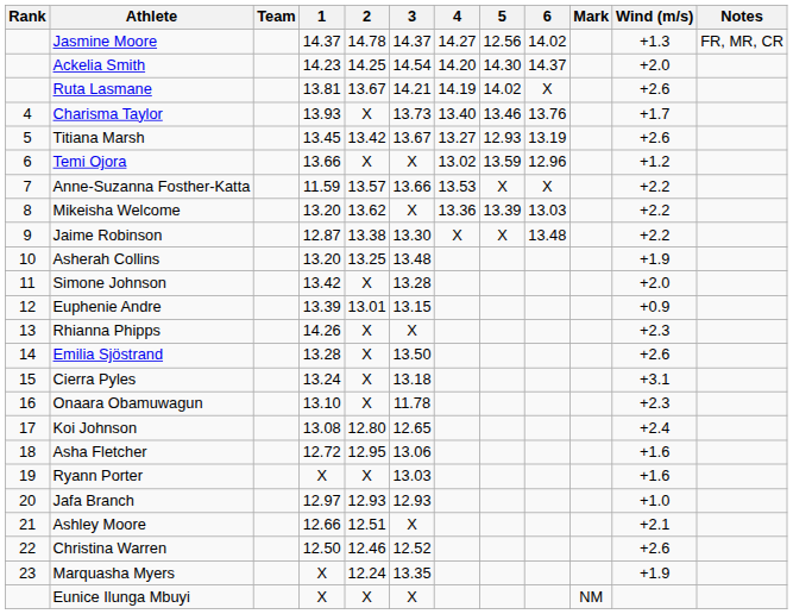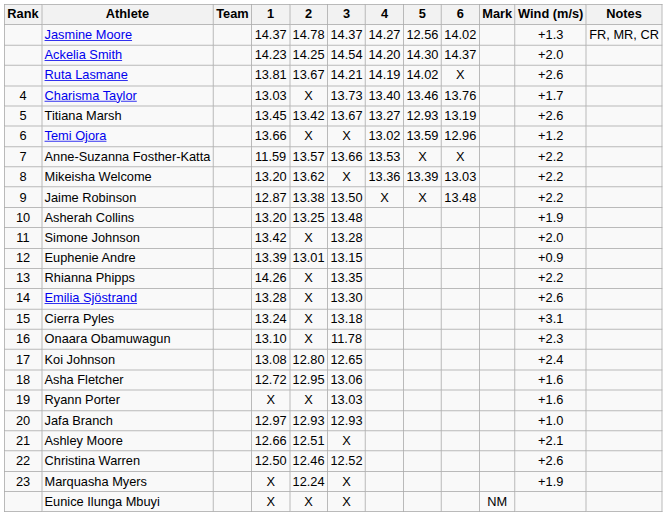 <table class="wikitable sortable" style="text-align:center">
 <tr>
 <th>Rank</th>
 <th>Athlete</th>
 <th>Team</th>
 <th>1</th>
 <th>2</th>
 <th>3</th>
 <th>4</th>
 <th>5</th>
 <th>6</th>
 <th>Mark</th>
 <th>Wind (m/s)</th>
 <th>Notes</th>
 </tr>
 <tr>
 <td></td>
 <td align=left> <a href='#'>Jasmine Moore</a></td>
 <td></td>
 <td>14.37</td>
 <td>14.78</td>
 <td>14.37</td>
 <td>14.27</td>
 <td>12.56</td>
 <td>14.02</td>
 <td></td>
 <td>+1.3</td>
 <td>FR, MR, CR</td>
 </tr>
 <tr>
 <td></td>
 <td align=left> <a href='#'>Ackelia Smith</a></td>
 <td></td>
 <td>14.23</td>
 <td>14.25</td>
 <td>14.54</td>
 <td>14.20</td>
 <td>14.30</td>
 <td>14.37</td>
 <td></td>
 <td>+2.0</td>
 <td></td>
 </tr>
 <tr>
 <td></td>
 <td align=left> <a href='#'>Ruta Lasmane</a></td>
 <td></td>
 <td>13.81</td>
 <td>13.67</td>
 <td>14.21</td>
 <td>14.19</td>
 <td>14.02</td>
 <td>X</td>
 <td></td>
 <td>+2.6</td>
 <td></td>
 </tr>
 <tr>
 <td>4</td>
 <td align=left> <a href='#'>Charisma Taylor</a></td>
 <td></td>
-<td>13.93</td>
+<td>13.03</td>
 <td>X</td>
 <td>13.73</td>
 <td>13.40</td>
 <td>13.46</td>
 <td>13.76</td>
 <td></td>
 <td>+1.7</td>
 <td></td>
 </tr>
 <tr>
 <td>5</td>
 <td align=left> Titiana Marsh</td>
 <td></td>
 <td>13.45</td>
 <td>13.42</td>
 <td>13.67</td>
 <td>13.27</td>
 <td>12.93</td>
 <td>13.19</td>
 <td></td>
 <td>+2.6</td>
 <td></td>
 </tr>
 <tr>
 <td>6</td>
 <td align=left> <a href='#'>Temi Ojora</a></td>
 <td></td>
 <td>13.66</td>
 <td>X</td>
 <td>X</td>
 <td>13.02</td>
 <td>13.59</td>
 <td>12.96</td>
 <td></td>
 <td>+1.2</td>
 <td></td>
 </tr>
 <tr>
 <td>7</td>
 <td align=left> Anne-Suzanna Fosther-Katta</td>
 <td></td>
 <td>11.59</td>
 <td>13.57</td>
 <td>13.66</td>
 <td>13.53</td>
 <td>X</td>
 <td>X</td>
 <td></td>
 <td>+2.2</td>
 <td></td>
 </tr>
 <tr>
 <td>8</td>
 <td align=left> Mikeisha Welcome</td>
 <td></td>
 <td>13.20</td>
 <td>13.62</td>
 <td>X</td>
 <td>13.36</td>
 <td>13.39</td>
 <td>13.03</td>
 <td></td>
 <td>+2.2</td>
 <td></td>
 </tr>
 <tr>
 <td>9</td>
 <td align=left> Jaime Robinson</td>
 <td></td>
 <td>12.87</td>
 <td>13.38</td>
-<td>13.30</td>
+<td>13.50</td>
 <td>X</td>
 <td>X</td>
 <td>13.48</td>
 <td></td>
 <td>+2.2</td>
 <td></td>
 </tr>
 <tr>
 <td>10</td>
 <td align=left> Asherah Collins</td>
 <td></td>
 <td>13.20</td>
 <td>13.25</td>
 <td>13.48</td>
 <td></td>
 <td></td>
 <td></td>
 <td></td>
 <td>+1.9</td>
 <td></td>
 </tr>
 <tr>
 <td>11</td>
 <td align=left> Simone Johnson</td>
 <td></td>
 <td>13.42</td>
 <td>X</td>
 <td>13.28</td>
 <td></td>
 <td></td>
 <td></td>
 <td></td>
 <td>+2.0</td>
 <td></td>
 </tr>
 <tr>
 <td>12</td>
 <td align=left> Euphenie Andre</td>
 <td></td>
 <td>13.39</td>
 <td>13.01</td>
 <td>13.15</td>
 <td></td>
 <td></td>
 <td></td>
 <td></td>
 <td>+0.9</td>
 <td></td>
 </tr>
 <tr>
 <td>13</td>
 <td align=left> Rhianna Phipps</td>
 <td></td>
 <td>14.26</td>
 <td>X</td>
-<td>X</td>
+<td>13.35</td>
 <td></td>
 <td></td>
 <td></td>
 <td></td>
-<td>+2.3</td>
+<td>+2.2</td>
 <td></td>
 </tr>
 <tr>
 <td>14</td>
 <td align=left> <a href='#'>Emilia Sjöstrand</a></td>
 <td></td>
 <td>13.28</td>
 <td>X</td>
-<td>13.50</td>
+<td>13.30</td>
 <td></td>
 <td></td>
 <td></td>
 <td></td>
 <td>+2.6</td>
 <td></td>
 </tr>
 <tr>
 <td>15</td>
 <td align=left> Cierra Pyles</td>
 <td></td>
 <td>13.24</td>
 <td>X</td>
 <td>13.18</td>
 <td></td>
 <td></td>
 <td></td>
 <td></td>
 <td>+3.1</td>
 <td></td>
 </tr>
 <tr>
 <td>16</td>
 <td align=left> Onaara Obamuwagun</td>
 <td></td>
 <td>13.10</td>
 <td>X</td>
 <td>11.78</td>
 <td></td>
 <td></td>
 <td></td>
 <td></td>
 <td>+2.3</td>
 <td></td>
 </tr>
 <tr>
 <td>17</td>
 <td align=left> Koi Johnson</td>
 <td></td>
 <td>13.08</td>
 <td>12.80</td>
 <td>12.65</td>
 <td></td>
 <td></td>
 <td></td>
 <td></td>
 <td>+2.4</td>
 <td></td>
 </tr>
 <tr>
 <td>18</td>
 <td align=left> Asha Fletcher</td>
 <td></td>
 <td>12.72</td>
 <td>12.95</td>
 <td>13.06</td>
 <td></td>
 <td></td>
 <td></td>
 <td></td>
 <td>+1.6</td>
 <td></td>
 </tr>
 <tr>
 <td>19</td>
 <td align=left> Ryann Porter</td>
 <td></td>
 <td>X</td>
 <td>X</td>
 <td>13.03</td>
 <td></td>
 <td></td>
 <td></td>
 <td></td>
 <td>+1.6</td>
 <td></td>
 </tr>
 <tr>
 <td>20</td>
 <td align=left> Jafa Branch</td>
 <td></td>
 <td>12.97</td>
 <td>12.93</td>
 <td>12.93</td>
 <td></td>
 <td></td>
 <td></td>
 <td></td>
 <td>+1.0</td>
 <td></td>
 </tr>
 <tr>
 <td>21</td>
 <td align=left> Ashley Moore</td>
 <td></td>
 <td>12.66</td>
 <td>12.51</td>
 <td>X</td>
 <td></td>
 <td></td>
 <td></td>
 <td></td>
 <td>+2.1</td>
 <td></td>
 </tr>
 <tr>
 <td>22</td>
 <td align=left> Christina Warren</td>
 <td></td>
 <td>12.50</td>
 <td>12.46</td>
 <td>12.52</td>
 <td></td>
 <td></td>
 <td></td>
 <td></td>
 <td>+2.6</td>
 <td></td>
 </tr>
 <tr>
 <td>23</td>
 <td align=left> Marquasha Myers</td>
 <td></td>
 <td>X</td>
 <td>12.24</td>
-<td>13.35</td>
+<td>X</td>
 <td></td>
 <td></td>
 <td></td>
 <td></td>
 <td>+1.9</td>
 <td></td>
 </tr>
 <tr>
 <td></td>
 <td align=left> Eunice Ilunga Mbuyi</td>
 <td></td>
 <td>X</td>
 <td>X</td>
 <td>X</td>
 <td></td>
 <td></td>
 <td></td>
 <td>NM</td>
 <td></td>
 <td></td>
 </tr>
 </table>
